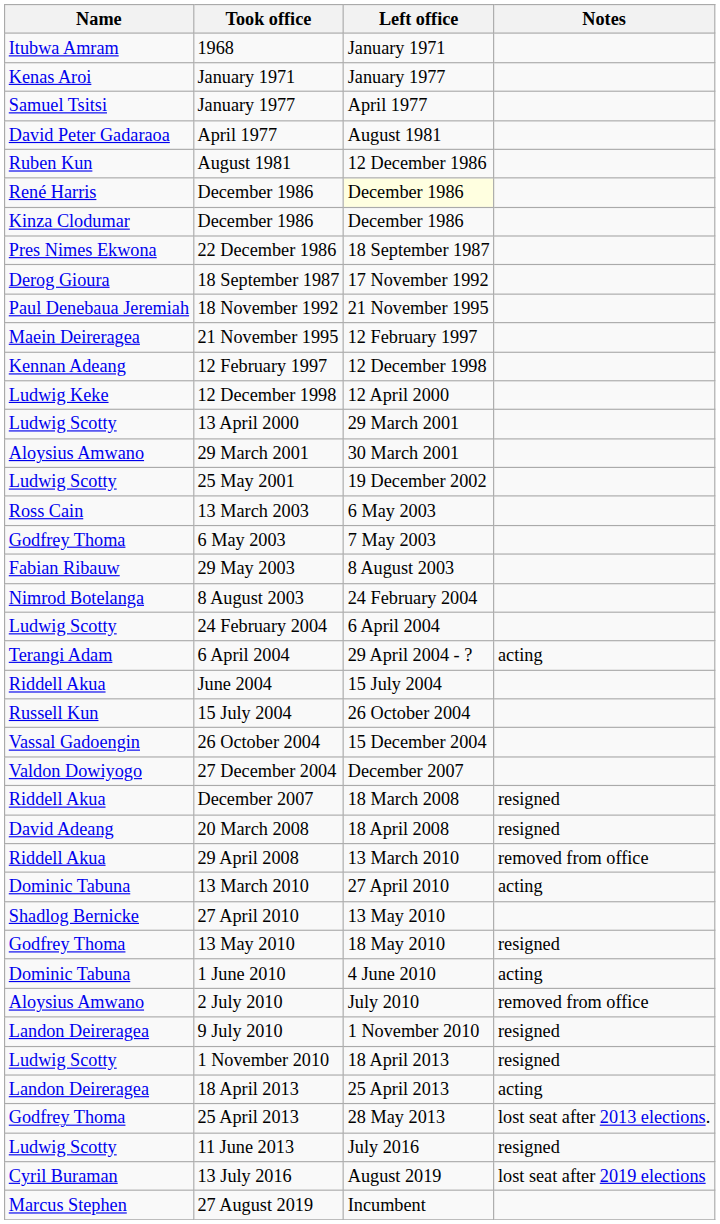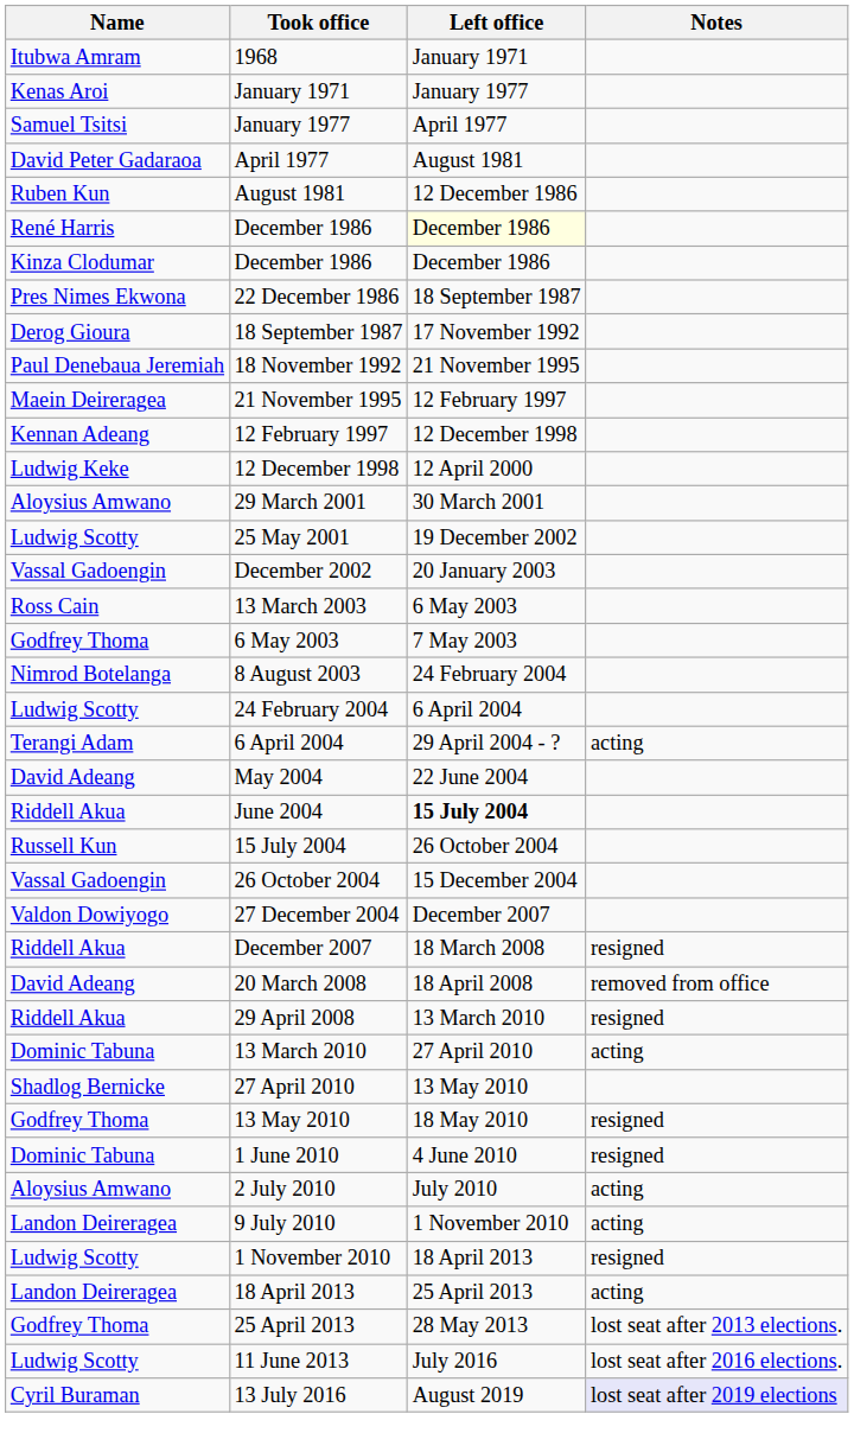 <table class="wikitable">
 <tr>
 <th>Name</th>
 <th>Took office</th>
 <th>Left office</th>
 <th>Notes</th>
 </tr>
 <tr>
 <td><a href='#'>Itubwa Amram</a></td>
 <td>1968</td>
 <td>January 1971</td>
 <td></td>
 </tr>
 <tr>
 <td><a href='#'>Kenas Aroi</a></td>
 <td>January 1971</td>
 <td>January 1977</td>
 <td></td>
 </tr>
 <tr>
 <td><a href='#'>Samuel Tsitsi</a></td>
 <td>January 1977</td>
 <td>April 1977</td>
 <td></td>
 </tr>
 <tr>
 <td><a href='#'>David Peter Gadaraoa</a></td>
 <td>April 1977</td>
 <td>August 1981</td>
 <td></td>
 </tr>
 <tr>
 <td><a href='#'>Ruben Kun</a></td>
 <td>August 1981</td>
 <td>12 December 1986</td>
 <td></td>
 </tr>
 <tr>
 <td><a href='#'>René Harris</a></td>
 <td>December 1986</td>
 <td style="background: lightyellow;">December 1986</td>
 <td></td>
 </tr>
 <tr>
 <td><a href='#'>Kinza Clodumar</a></td>
 <td>December 1986</td>
 <td>December 1986</td>
 <td></td>
 </tr>
 <tr>
 <td><a href='#'>Pres Nimes Ekwona</a></td>
 <td>22 December 1986</td>
 <td>18 September 1987</td>
 <td></td>
 </tr>
 <tr>
 <td><a href='#'>Derog Gioura</a></td>
 <td>18 September 1987</td>
 <td>17 November 1992</td>
 <td></td>
 </tr>
 <tr>
 <td><a href='#'>Paul Denebaua Jeremiah</a></td>
 <td>18 November 1992</td>
 <td>21 November 1995</td>
 <td></td>
 </tr>
 <tr>
 <td><a href='#'>Maein Deireragea</a></td>
 <td>21 November 1995</td>
 <td>12 February 1997</td>
 <td></td>
 </tr>
 <tr>
 <td><a href='#'>Kennan Adeang</a></td>
 <td>12 February 1997</td>
 <td>12 December 1998</td>
 <td></td>
 </tr>
 <tr>
 <td><a href='#'>Ludwig Keke</a></td>
 <td>12 December 1998</td>
 <td>12 April 2000</td>
 <td></td>
 </tr>
 <tr>
-<td><a href='#'>Ludwig Scotty</a></td>
-<td>13 April 2000</td>
-<td>29 March 2001</td>
-<td></td>
-</tr>
-<tr>
 <td><a href='#'>Aloysius Amwano</a></td>
 <td>29 March 2001</td>
 <td>30 March 2001</td>
 <td></td>
 </tr>
 <tr>
 <td><a href='#'>Ludwig Scotty</a></td>
 <td>25 May 2001</td>
 <td>19 December 2002</td>
 <td></td>
 </tr>
 <tr>
+<td><a href='#'>Vassal Gadoengin</a></td>
+<td>December 2002</td>
+<td>20 January 2003</td>
+<td></td>
+</tr>
+<tr>
 <td><a href='#'>Ross Cain</a></td>
 <td>13 March 2003</td>
 <td>6 May 2003</td>
 <td></td>
 </tr>
 <tr>
 <td><a href='#'>Godfrey Thoma</a></td>
 <td>6 May 2003</td>
 <td>7 May 2003</td>
-<td></td>
-</tr>
-<tr>
-<td><a href='#'>Fabian Ribauw</a></td>
-<td>29 May 2003</td>
-<td>8 August 2003</td>
 <td></td>
 </tr>
 <tr>
 <td><a href='#'>Nimrod Botelanga</a></td>
 <td>8 August 2003</td>
 <td>24 February 2004</td>
 <td></td>
 </tr>
 <tr>
 <td><a href='#'>Ludwig Scotty</a></td>
 <td>24 February 2004</td>
 <td>6 April 2004</td>
 <td></td>
 </tr>
 <tr>
 <td><a href='#'>Terangi Adam</a></td>
 <td>6 April 2004</td>
 <td>29 April 2004  - ?</td>
 <td>acting</td>
 </tr>
 <tr>
+<td><a href='#'>David Adeang</a></td>
+<td>May 2004</td>
+<td>22 June 2004</td>
+<td></td>
+</tr>
+<tr>
 <td><a href='#'>Riddell Akua</a></td>
 <td>June 2004</td>
-<td>15 July 2004</td>
+<td><strong>15 July 2004</strong></td>
 <td></td>
 </tr>
 <tr>
 <td><a href='#'>Russell Kun</a></td>
 <td>15 July 2004</td>
 <td>26 October 2004</td>
 <td></td>
 </tr>
 <tr>
 <td><a href='#'>Vassal Gadoengin</a></td>
 <td>26 October 2004</td>
 <td>15 December 2004</td>
 <td></td>
 </tr>
 <tr>
 <td><a href='#'>Valdon Dowiyogo</a></td>
 <td>27 December 2004</td>
 <td>December 2007</td>
 <td></td>
 </tr>
 <tr>
 <td><a href='#'>Riddell Akua</a></td>
 <td>December 2007</td>
 <td>18 March 2008</td>
 <td>resigned</td>
 </tr>
 <tr>
 <td><a href='#'>David Adeang</a></td>
 <td>20 March 2008</td>
 <td>18 April 2008</td>
-<td>resigned</td>
+<td>removed from office</td>
 </tr>
 <tr>
 <td><a href='#'>Riddell Akua</a></td>
 <td>29 April 2008</td>
 <td>13 March 2010</td>
-<td>removed from office</td>
+<td>resigned</td>
 </tr>
 <tr>
 <td><a href='#'>Dominic Tabuna</a></td>
 <td>13 March 2010</td>
 <td>27 April 2010</td>
 <td>acting</td>
 </tr>
 <tr>
 <td><a href='#'>Shadlog Bernicke</a></td>
 <td>27 April 2010</td>
 <td>13 May 2010</td>
 <td></td>
 </tr>
 <tr>
 <td><a href='#'>Godfrey Thoma</a></td>
 <td>13 May 2010</td>
 <td>18 May 2010</td>
 <td>resigned</td>
 </tr>
 <tr>
 <td><a href='#'>Dominic Tabuna</a></td>
 <td>1 June 2010</td>
 <td>4 June 2010</td>
-<td>acting</td>
+<td>resigned</td>
 </tr>
 <tr>
 <td><a href='#'>Aloysius Amwano</a></td>
 <td>2 July 2010</td>
 <td>July 2010</td>
-<td>removed from office</td>
+<td>acting</td>
 </tr>
 <tr>
 <td><a href='#'>Landon Deireragea</a></td>
 <td>9 July 2010</td>
 <td>1 November 2010</td>
-<td>resigned</td>
+<td>acting</td>
 </tr>
 <tr>
 <td><a href='#'>Ludwig Scotty</a></td>
 <td>1 November 2010</td>
 <td>18 April 2013</td>
 <td>resigned</td>
 </tr>
 <tr>
 <td><a href='#'>Landon Deireragea</a></td>
 <td>18 April 2013</td>
 <td>25 April 2013</td>
 <td>acting</td>
 </tr>
 <tr>
 <td><a href='#'>Godfrey Thoma</a></td>
 <td>25 April 2013</td>
 <td>28 May 2013</td>
 <td> lost seat after <a href='#'>2013 elections</a>.</td>
 </tr>
 <tr>
 <td><a href='#'>Ludwig Scotty</a></td>
 <td>11 June 2013</td>
 <td>July 2016</td>
-<td>resigned</td>
+<td>lost seat after <a href='#'>2016 elections</a>.</td>
 </tr>
 <tr>
 <td><a href='#'>Cyril Buraman</a></td>
 <td>13 July 2016</td>
 <td>August 2019</td>
-<td>lost seat after <a href='#'>2019 elections</a></td>
-</tr>
-<tr>
-<td><a href='#'>Marcus Stephen</a></td>
-<td>27 August 2019</td>
-<td>Incumbent</td>
-<td></td>
+<td style="background: lavender;">lost seat after <a href='#'>2019 elections</a></td>
 </tr>
 </table>
